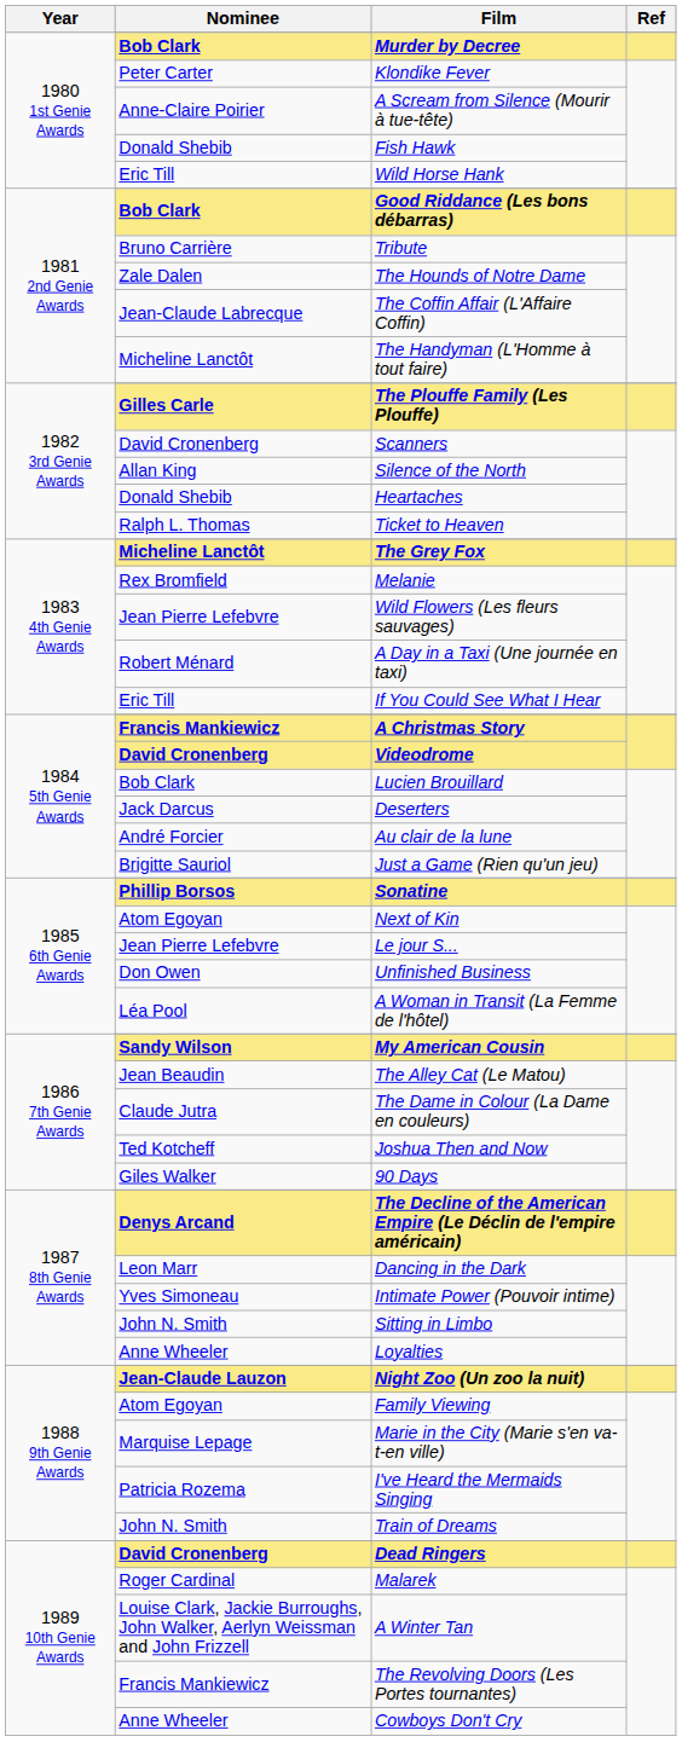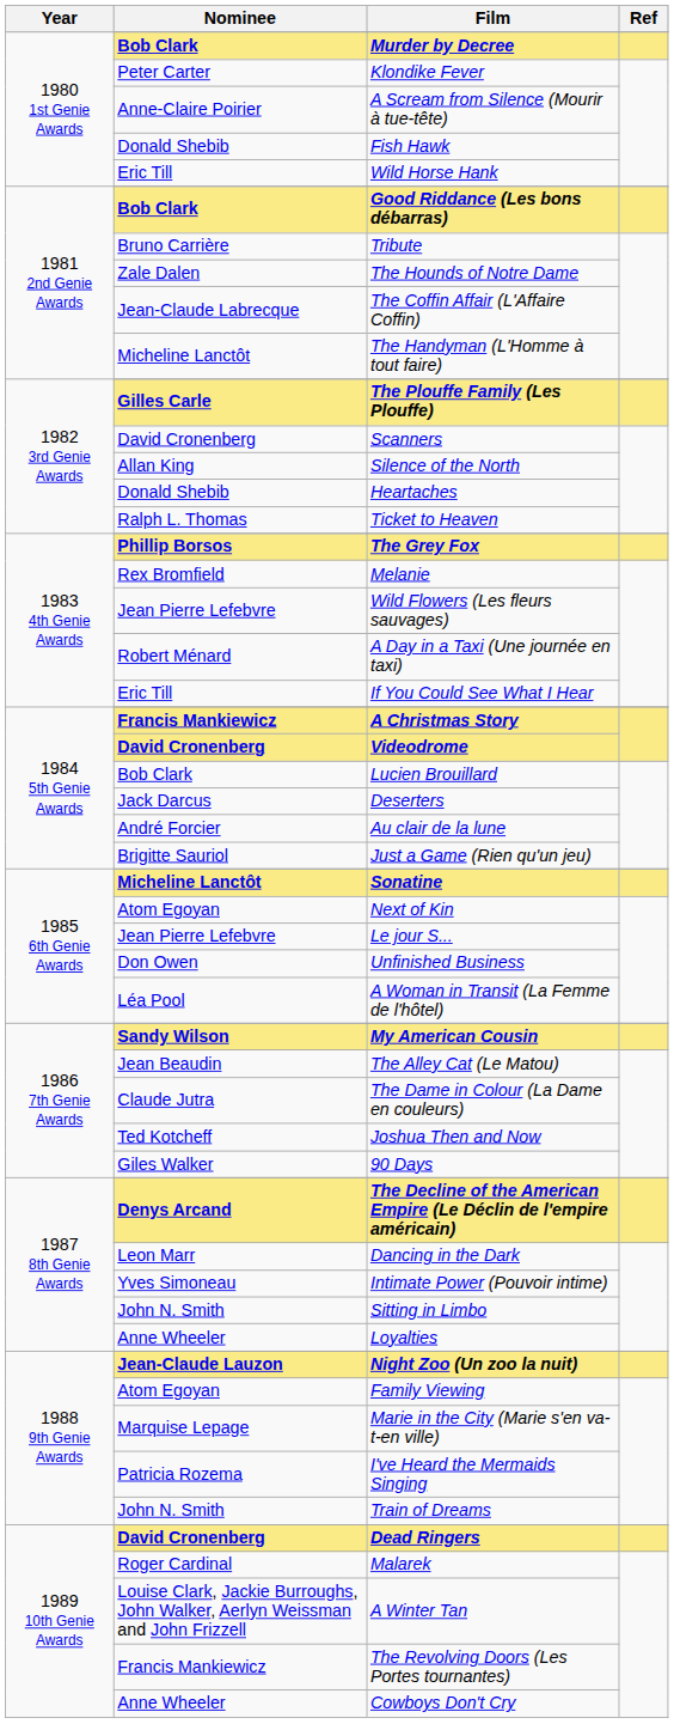 <table class="wikitable" style="width:100%;">
 <tr style="background:#bebebe;">
 <th style="width:8%;">Year</th>
 <th style="width:19%;">Nominee</th>
 <th style="width:19%;">Film</th>
 <th style="width:2%;">Ref</th>
 </tr>
 <tr>
 <td rowspan="6" align="center">1980 <br> <small><a href='#'>1st Genie Awards</a></small></td>
 </tr>
 <tr style="background:#FAEB86;">
 <td><strong><a href='#'>Bob Clark</a></strong></td>
 <td><strong><em><a href='#'>Murder by Decree</a></em></strong></td>
 <td></td>
 </tr>
 <tr>
 <td><a href='#'>Peter Carter</a></td>
 <td><em><a href='#'>Klondike Fever</a></em></td>
 <td rowspan=4></td>
 </tr>
 <tr>
 <td><a href='#'>Anne-Claire Poirier</a></td>
 <td><em><a href='#'>A Scream from Silence</a> (Mourir à tue-tête)</em></td>
 </tr>
 <tr>
 <td><a href='#'>Donald Shebib</a></td>
 <td><em><a href='#'>Fish Hawk</a></em></td>
 </tr>
 <tr>
 <td><a href='#'>Eric Till</a></td>
 <td><em><a href='#'>Wild Horse Hank</a></em></td>
 </tr>
 <tr>
 <td rowspan="6" align="center">1981 <br> <small><a href='#'>2nd Genie Awards</a></small></td>
 </tr>
 <tr style="background:#FAEB86;">
 <td><strong><a href='#'>Bob Clark</a></strong></td>
 <td><strong><em><a href='#'>Good Riddance</a> (Les bons débarras)</em></strong></td>
 <td></td>
 </tr>
 <tr>
 <td><a href='#'>Bruno Carrière</a></td>
 <td><em><a href='#'>Tribute</a></em></td>
 <td rowspan=4></td>
 </tr>
 <tr>
 <td><a href='#'>Zale Dalen</a></td>
 <td><em><a href='#'>The Hounds of Notre Dame</a></em></td>
 </tr>
 <tr>
 <td><a href='#'>Jean-Claude Labrecque</a></td>
 <td><em><a href='#'>The Coffin Affair</a> (L'Affaire Coffin)</em></td>
 </tr>
 <tr>
 <td><a href='#'>Micheline Lanctôt</a></td>
 <td><em><a href='#'>The Handyman</a> (L'Homme à tout faire)</em></td>
 </tr>
 <tr>
 <td rowspan="6" align="center">1982 <br> <small><a href='#'>3rd Genie Awards</a></small></td>
 </tr>
 <tr style="background:#FAEB86;">
 <td><strong><a href='#'>Gilles Carle</a></strong></td>
 <td><strong><em><a href='#'>The Plouffe Family</a> (Les Plouffe)</em></strong></td>
 <td></td>
 </tr>
 <tr>
 <td><a href='#'>David Cronenberg</a></td>
 <td><em><a href='#'>Scanners</a></em></td>
 <td rowspan=4></td>
 </tr>
 <tr>
 <td><a href='#'>Allan King</a></td>
 <td><em><a href='#'>Silence of the North</a></em></td>
 </tr>
 <tr>
 <td><a href='#'>Donald Shebib</a></td>
 <td><em><a href='#'>Heartaches</a></em></td>
 </tr>
 <tr>
 <td><a href='#'>Ralph L. Thomas</a></td>
 <td><em><a href='#'>Ticket to Heaven</a></em></td>
 </tr>
 <tr>
 <td rowspan="6" align="center">1983 <br> <small><a href='#'>4th Genie Awards</a></small></td>
 </tr>
 <tr style="background:#FAEB86;">
-<td><strong><a href='#'>Micheline Lanctôt</a></strong></td>
+<td><strong><a href='#'>Phillip Borsos</a></strong></td>
 <td><strong><em><a href='#'>The Grey Fox</a></em></strong></td>
 <td></td>
 </tr>
 <tr>
 <td><a href='#'>Rex Bromfield</a></td>
 <td><em><a href='#'>Melanie</a></em></td>
 <td rowspan=4></td>
 </tr>
 <tr>
 <td><a href='#'>Jean Pierre Lefebvre</a></td>
 <td><em><a href='#'>Wild Flowers</a> (Les fleurs sauvages)</em></td>
 </tr>
 <tr>
 <td><a href='#'>Robert Ménard</a></td>
 <td><em><a href='#'>A Day in a Taxi</a> (Une journée en taxi)</em></td>
 </tr>
 <tr>
 <td><a href='#'>Eric Till</a></td>
 <td><em><a href='#'>If You Could See What I Hear</a></em></td>
 </tr>
 <tr>
 <td rowspan="7" align="center">1984 <br> <small><a href='#'>5th Genie Awards</a></small></td>
 </tr>
 <tr style="background:#FAEB86;">
 <td><strong><a href='#'>Francis Mankiewicz</a></strong></td>
 <td><strong><em><a href='#'>A Christmas Story</a></em></strong></td>
 <td rowspan=2></td>
 </tr>
 <tr style="background:#FAEB86;">
 <td><strong><a href='#'>David Cronenberg</a></strong></td>
 <td><strong><em><a href='#'>Videodrome</a></em></strong></td>
 </tr>
 <tr>
 <td><a href='#'>Bob Clark</a></td>
 <td><em><a href='#'>Lucien Brouillard</a></em></td>
 <td rowspan=4></td>
 </tr>
 <tr>
 <td><a href='#'>Jack Darcus</a></td>
 <td><em><a href='#'>Deserters</a></em></td>
 </tr>
 <tr>
 <td><a href='#'>André Forcier</a></td>
 <td><em><a href='#'>Au clair de la lune</a></em></td>
 </tr>
 <tr>
 <td><a href='#'>Brigitte Sauriol</a></td>
 <td><em><a href='#'>Just a Game</a> (Rien qu'un jeu)</em></td>
 </tr>
 <tr>
 <td rowspan="6" align="center">1985 <br> <small><a href='#'>6th Genie Awards</a></small></td>
 </tr>
 <tr style="background:#FAEB86;">
-<td><strong><a href='#'>Phillip Borsos</a></strong></td>
+<td><strong><a href='#'>Micheline Lanctôt</a></strong></td>
 <td><strong><em><a href='#'>Sonatine</a></em></strong></td>
 <td></td>
 </tr>
 <tr>
 <td><a href='#'>Atom Egoyan</a></td>
 <td><em><a href='#'>Next of Kin</a></em></td>
 <td rowspan=4></td>
 </tr>
 <tr>
 <td><a href='#'>Jean Pierre Lefebvre</a></td>
 <td><em><a href='#'>Le jour S...</a></em></td>
 </tr>
 <tr>
 <td><a href='#'>Don Owen</a></td>
 <td><em><a href='#'>Unfinished Business</a></em></td>
 </tr>
 <tr>
 <td><a href='#'>Léa Pool</a></td>
 <td><em><a href='#'>A Woman in Transit</a> (La Femme de l'hôtel)</em></td>
 </tr>
 <tr>
 <td rowspan="6" align="center">1986 <br> <small><a href='#'>7th Genie Awards</a></small></td>
 </tr>
 <tr style="background:#FAEB86;">
 <td><strong><a href='#'>Sandy Wilson</a></strong></td>
 <td><strong><em><a href='#'>My American Cousin</a></em></strong></td>
 <td></td>
 </tr>
 <tr>
 <td><a href='#'>Jean Beaudin</a></td>
 <td><em><a href='#'>The Alley Cat</a> (Le Matou)</em></td>
 <td rowspan=4></td>
 </tr>
 <tr>
 <td><a href='#'>Claude Jutra</a></td>
 <td><em><a href='#'>The Dame in Colour</a> (La Dame en couleurs)</em></td>
 </tr>
 <tr>
 <td><a href='#'>Ted Kotcheff</a></td>
 <td><em><a href='#'>Joshua Then and Now</a></em></td>
 </tr>
 <tr>
 <td><a href='#'>Giles Walker</a></td>
 <td><em><a href='#'>90 Days</a></em></td>
 </tr>
 <tr>
 <td rowspan="6" align="center">1987 <br> <small><a href='#'>8th Genie Awards</a></small></td>
 </tr>
 <tr style="background:#FAEB86;">
 <td><strong><a href='#'>Denys Arcand</a></strong></td>
 <td><strong><em><a href='#'>The Decline of the American Empire</a> (Le Déclin de l'empire américain)</em></strong></td>
 <td></td>
 </tr>
 <tr>
 <td><a href='#'>Leon Marr</a></td>
 <td><em><a href='#'>Dancing in the Dark</a></em></td>
 <td rowspan=4></td>
 </tr>
 <tr>
 <td><a href='#'>Yves Simoneau</a></td>
 <td><em><a href='#'>Intimate Power</a> (Pouvoir intime)</em></td>
 </tr>
 <tr>
 <td><a href='#'>John N. Smith</a></td>
 <td><em><a href='#'>Sitting in Limbo</a></em></td>
 </tr>
 <tr>
 <td><a href='#'>Anne Wheeler</a></td>
 <td><em><a href='#'>Loyalties</a></em></td>
 </tr>
 <tr>
 <td rowspan="6" align="center">1988 <br> <small><a href='#'>9th Genie Awards</a></small></td>
 </tr>
 <tr style="background:#FAEB86;">
 <td><strong><a href='#'>Jean-Claude Lauzon</a></strong></td>
 <td><strong><em><a href='#'>Night Zoo</a> (Un zoo la nuit)</em></strong></td>
 <td></td>
 </tr>
 <tr>
 <td><a href='#'>Atom Egoyan</a></td>
 <td><em><a href='#'>Family Viewing</a></em></td>
 <td rowspan=4></td>
 </tr>
 <tr>
 <td><a href='#'>Marquise Lepage</a></td>
 <td><em><a href='#'>Marie in the City</a> (Marie s'en va-t-en ville)</em></td>
 </tr>
 <tr>
 <td><a href='#'>Patricia Rozema</a></td>
 <td><em><a href='#'>I've Heard the Mermaids Singing</a></em></td>
 </tr>
 <tr>
 <td><a href='#'>John N. Smith</a></td>
 <td><em><a href='#'>Train of Dreams</a></em></td>
 </tr>
 <tr>
 <td rowspan="6" align="center">1989 <br> <small><a href='#'>10th Genie Awards</a></small></td>
 </tr>
 <tr style="background:#FAEB86;">
 <td><strong><a href='#'>David Cronenberg</a></strong></td>
 <td><strong><em><a href='#'>Dead Ringers</a></em></strong></td>
 <td></td>
 </tr>
 <tr>
 <td><a href='#'>Roger Cardinal</a></td>
 <td><em><a href='#'>Malarek</a></em></td>
 <td rowspan=4></td>
 </tr>
 <tr>
 <td><a href='#'>Louise Clark</a>, <a href='#'>Jackie Burroughs</a>, <a href='#'>John Walker</a>, <a href='#'>Aerlyn Weissman</a> and <a href='#'>John Frizzell</a></td>
 <td><em><a href='#'>A Winter Tan</a></em></td>
 </tr>
 <tr>
 <td><a href='#'>Francis Mankiewicz</a></td>
 <td><em><a href='#'>The Revolving Doors</a> (Les Portes tournantes)</em></td>
 </tr>
 <tr>
 <td><a href='#'>Anne Wheeler</a></td>
 <td><em><a href='#'>Cowboys Don't Cry</a></em></td>
 </tr>
 </table>
